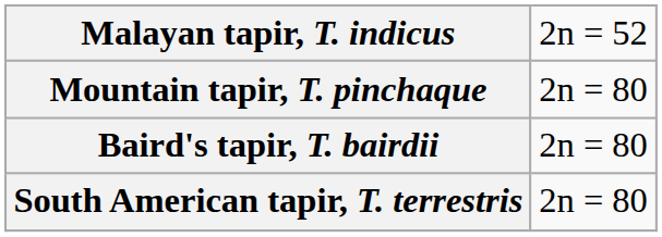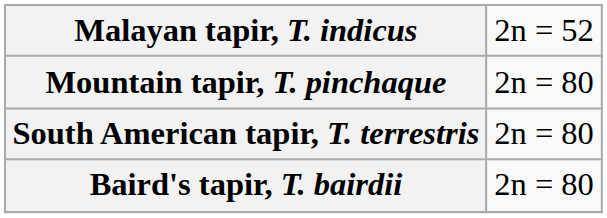 <table class="wikitable">
 <tr>
 <th>Malayan tapir, <em>T. indicus</em></th>
 <td>2n = 52</td>
 </tr>
 <tr>
 <th>Mountain tapir, <em>T. pinchaque</em></th>
 <td>2n = 80</td>
 </tr>
 <tr>
-<th>Baird's tapir, <em>T. bairdii</em></th>
+<th>South American tapir, <em>T. terrestris</em></th>
 <td>2n = 80</td>
 </tr>
 <tr>
-<th>South American tapir, <em>T. terrestris</em></th>
+<th>Baird's tapir, <em>T. bairdii</em></th>
 <td>2n = 80</td>
 </tr>
 <tr>
 </tr>
 </table>
